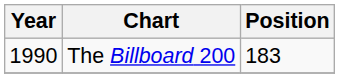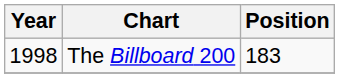 <table class="wikitable">
 <tr>
 <th>Year</th>
 <th>Chart</th>
 <th>Position</th>
 </tr>
 <tr>
-<td>1990</td>
+<td>1998</td>
 <td>The <a href='#'><em>Billboard</em> 200</a></td>
 <td>183</td>
 </tr>
 <tr>
 </tr>
 </table>
